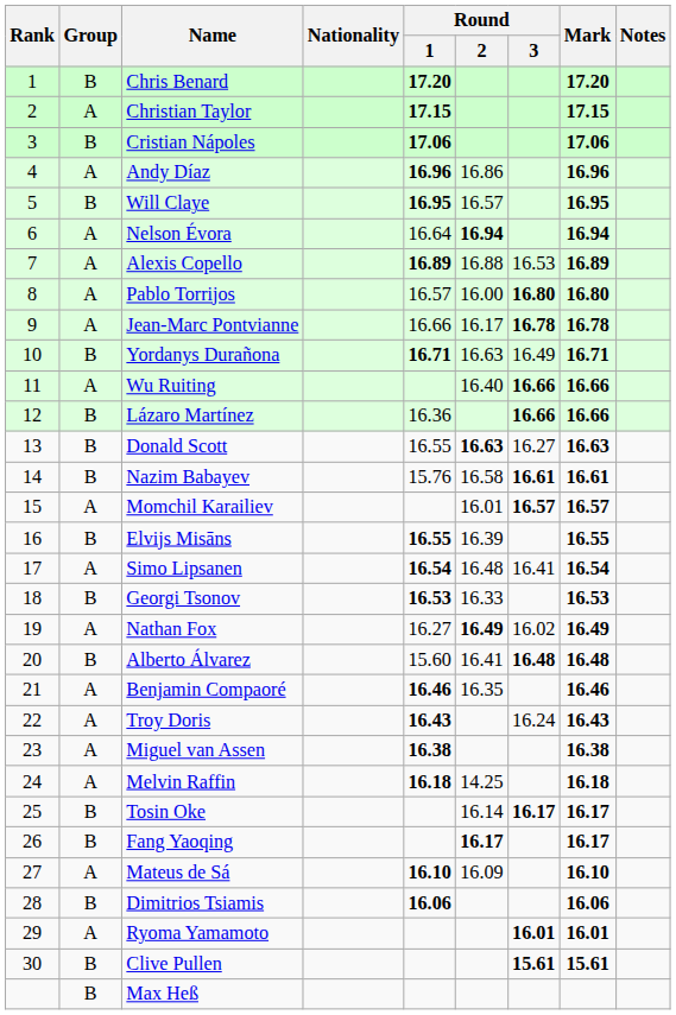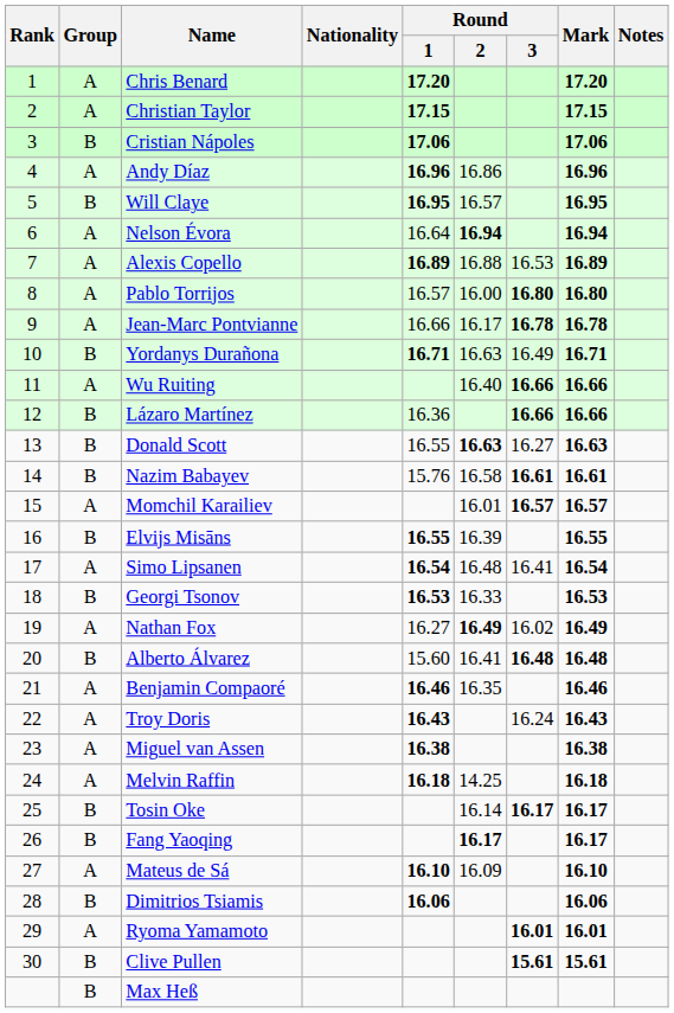 <table class="wikitable sortable" style="text-align:center">
 <tr>
 <th rowspan=2>Rank</th>
 <th rowspan=2>Group</th>
 <th rowspan=2>Name</th>
 <th rowspan=2>Nationality</th>
 <th colspan=3>Round</th>
 <th rowspan=2>Mark</th>
 <th rowspan=2>Notes</th>
 </tr>
 <tr>
 <th>1</th>
 <th>2</th>
 <th>3</th>
 </tr>
 <tr bgcolor=ccffcc>
 <td>1</td>
-<td>B</td>
+<td>A</td>
 <td align=left><a href='#'>Chris Benard</a></td>
 <td align=left></td>
 <td><strong>17.20</strong></td>
 <td></td>
 <td></td>
 <td><strong>17.20</strong></td>
 <td></td>
 </tr>
 <tr bgcolor=ccffcc>
 <td>2</td>
 <td>A</td>
 <td align=left><a href='#'>Christian Taylor</a></td>
 <td align=left></td>
 <td><strong>17.15</strong></td>
 <td></td>
 <td></td>
 <td><strong>17.15</strong></td>
 <td></td>
 </tr>
 <tr bgcolor=ccffcc>
 <td>3</td>
 <td>B</td>
 <td align=left><a href='#'>Cristian Nápoles</a></td>
 <td align=left></td>
 <td><strong>17.06</strong></td>
 <td></td>
 <td></td>
 <td><strong>17.06</strong></td>
 <td></td>
 </tr>
 <tr bgcolor=ddffdd>
 <td>4</td>
 <td>A</td>
 <td align=left><a href='#'>Andy Díaz</a></td>
 <td align=left></td>
 <td><strong>16.96</strong></td>
 <td>16.86</td>
 <td></td>
 <td><strong>16.96</strong></td>
 <td></td>
 </tr>
 <tr bgcolor=ddffdd>
 <td>5</td>
 <td>B</td>
 <td align=left><a href='#'>Will Claye</a></td>
 <td align=left></td>
 <td><strong>16.95</strong></td>
 <td>16.57</td>
 <td></td>
 <td><strong>16.95</strong></td>
 <td></td>
 </tr>
 <tr bgcolor=ddffdd>
 <td>6</td>
 <td>A</td>
 <td align=left><a href='#'>Nelson Évora</a></td>
 <td align=left></td>
 <td>16.64</td>
 <td><strong>16.94</strong></td>
 <td></td>
 <td><strong>16.94</strong></td>
 <td></td>
 </tr>
 <tr bgcolor=ddffdd>
 <td>7</td>
 <td>A</td>
 <td align=left><a href='#'>Alexis Copello</a></td>
 <td align=left></td>
 <td><strong>16.89</strong></td>
 <td>16.88</td>
 <td>16.53</td>
 <td><strong>16.89</strong></td>
 <td></td>
 </tr>
 <tr bgcolor=ddffdd>
 <td>8</td>
 <td>A</td>
 <td align=left><a href='#'>Pablo Torrijos</a></td>
 <td align=left></td>
 <td>16.57</td>
 <td>16.00</td>
 <td><strong>16.80</strong></td>
 <td><strong>16.80</strong></td>
 <td></td>
 </tr>
 <tr bgcolor=ddffdd>
 <td>9</td>
 <td>A</td>
 <td align=left><a href='#'>Jean-Marc Pontvianne</a></td>
 <td align=left></td>
 <td>16.66</td>
 <td>16.17</td>
 <td><strong>16.78</strong></td>
 <td><strong>16.78</strong></td>
 <td></td>
 </tr>
 <tr bgcolor=ddffdd>
 <td>10</td>
 <td>B</td>
 <td align=left><a href='#'>Yordanys Durañona</a></td>
 <td align=left></td>
 <td><strong>16.71</strong></td>
 <td>16.63</td>
 <td>16.49</td>
 <td><strong>16.71</strong></td>
 <td></td>
 </tr>
 <tr bgcolor=ddffdd>
 <td>11</td>
 <td>A</td>
 <td align=left><a href='#'>Wu Ruiting</a></td>
 <td align=left></td>
 <td></td>
 <td>16.40</td>
 <td><strong>16.66</strong></td>
 <td><strong>16.66</strong></td>
 <td></td>
 </tr>
 <tr bgcolor=ddffdd>
 <td>12</td>
 <td>B</td>
 <td align=left><a href='#'>Lázaro Martínez</a></td>
 <td align=left></td>
 <td>16.36</td>
 <td></td>
 <td><strong>16.66</strong></td>
 <td><strong>16.66</strong></td>
 <td></td>
 </tr>
 <tr>
 <td>13</td>
 <td>B</td>
 <td align=left><a href='#'>Donald Scott</a></td>
 <td align=left></td>
 <td>16.55</td>
 <td><strong>16.63</strong></td>
 <td>16.27</td>
 <td><strong>16.63</strong></td>
 <td></td>
 </tr>
 <tr>
 <td>14</td>
 <td>B</td>
 <td align=left><a href='#'>Nazim Babayev</a></td>
 <td align=left></td>
 <td>15.76</td>
 <td>16.58</td>
 <td><strong>16.61</strong></td>
 <td><strong>16.61</strong></td>
 <td></td>
 </tr>
 <tr>
 <td>15</td>
 <td>A</td>
 <td align=left><a href='#'>Momchil Karailiev</a></td>
 <td align=left></td>
 <td></td>
 <td>16.01</td>
 <td><strong>16.57</strong></td>
 <td><strong>16.57</strong></td>
 <td></td>
 </tr>
 <tr>
 <td>16</td>
 <td>B</td>
 <td align=left><a href='#'>Elvijs Misāns</a></td>
 <td align=left></td>
 <td><strong>16.55</strong></td>
 <td>16.39</td>
 <td></td>
 <td><strong>16.55</strong></td>
 <td></td>
 </tr>
 <tr>
 <td>17</td>
 <td>A</td>
 <td align=left><a href='#'>Simo Lipsanen</a></td>
 <td align=left></td>
 <td><strong>16.54</strong></td>
 <td>16.48</td>
 <td>16.41</td>
 <td><strong>16.54</strong></td>
 <td></td>
 </tr>
 <tr>
 <td>18</td>
 <td>B</td>
 <td align=left><a href='#'>Georgi Tsonov</a></td>
 <td align=left></td>
 <td><strong>16.53</strong></td>
 <td>16.33</td>
 <td></td>
 <td><strong>16.53</strong></td>
 <td></td>
 </tr>
 <tr>
 <td>19</td>
 <td>A</td>
 <td align=left><a href='#'>Nathan Fox</a></td>
 <td align=left></td>
 <td>16.27</td>
 <td><strong>16.49</strong></td>
 <td>16.02</td>
 <td><strong>16.49</strong></td>
 <td></td>
 </tr>
 <tr>
 <td>20</td>
 <td>B</td>
 <td align=left><a href='#'>Alberto Álvarez</a></td>
 <td align=left></td>
 <td>15.60</td>
 <td>16.41</td>
 <td><strong>16.48</strong></td>
 <td><strong>16.48</strong></td>
 <td></td>
 </tr>
 <tr>
 <td>21</td>
 <td>A</td>
 <td align=left><a href='#'>Benjamin Compaoré</a></td>
 <td align=left></td>
 <td><strong>16.46</strong></td>
 <td>16.35</td>
 <td></td>
 <td><strong>16.46</strong></td>
 <td></td>
 </tr>
 <tr>
 <td>22</td>
 <td>A</td>
 <td align=left><a href='#'>Troy Doris</a></td>
 <td align=left></td>
 <td><strong>16.43</strong></td>
 <td></td>
 <td>16.24</td>
 <td><strong>16.43</strong></td>
 <td></td>
 </tr>
 <tr>
 <td>23</td>
 <td>A</td>
 <td align=left><a href='#'>Miguel van Assen</a></td>
 <td align=left></td>
 <td><strong>16.38</strong></td>
 <td></td>
 <td></td>
 <td><strong>16.38</strong></td>
 <td></td>
 </tr>
 <tr>
 <td>24</td>
 <td>A</td>
 <td align=left><a href='#'>Melvin Raffin</a></td>
 <td align=left></td>
 <td><strong>16.18</strong></td>
 <td>14.25</td>
 <td></td>
 <td><strong>16.18</strong></td>
 <td></td>
 </tr>
 <tr>
 <td>25</td>
 <td>B</td>
 <td align=left><a href='#'>Tosin Oke</a></td>
 <td align=left></td>
 <td></td>
 <td>16.14</td>
 <td><strong>16.17</strong></td>
 <td><strong>16.17</strong></td>
 <td></td>
 </tr>
 <tr>
 <td>26</td>
 <td>B</td>
 <td align=left><a href='#'>Fang Yaoqing</a></td>
 <td align=left></td>
 <td></td>
 <td><strong>16.17</strong></td>
 <td></td>
 <td><strong>16.17</strong></td>
 <td></td>
 </tr>
 <tr>
 <td>27</td>
 <td>A</td>
 <td align=left><a href='#'>Mateus de Sá</a></td>
 <td align=left></td>
 <td><strong>16.10</strong></td>
 <td>16.09</td>
 <td></td>
 <td><strong>16.10</strong></td>
 <td></td>
 </tr>
 <tr>
 <td>28</td>
 <td>B</td>
 <td align=left><a href='#'>Dimitrios Tsiamis</a></td>
 <td align=left></td>
 <td><strong>16.06</strong></td>
 <td></td>
 <td></td>
 <td><strong>16.06</strong></td>
 <td></td>
 </tr>
 <tr>
 <td>29</td>
 <td>A</td>
 <td align=left><a href='#'>Ryoma Yamamoto</a></td>
 <td align=left></td>
 <td></td>
 <td></td>
 <td><strong>16.01</strong></td>
 <td><strong>16.01</strong></td>
 <td></td>
 </tr>
 <tr>
 <td>30</td>
 <td>B</td>
 <td align=left><a href='#'>Clive Pullen</a></td>
 <td align=left></td>
 <td></td>
 <td></td>
 <td><strong>15.61</strong></td>
 <td><strong>15.61</strong></td>
 <td></td>
 </tr>
 <tr>
 <td></td>
 <td>B</td>
 <td align=left><a href='#'>Max Heß</a></td>
 <td align=left></td>
 <td></td>
 <td></td>
 <td></td>
 <td></td>
 <td></td>
 </tr>
 </table>
